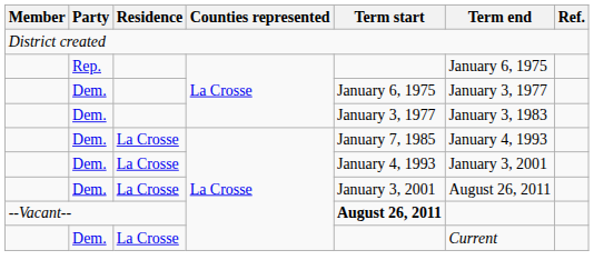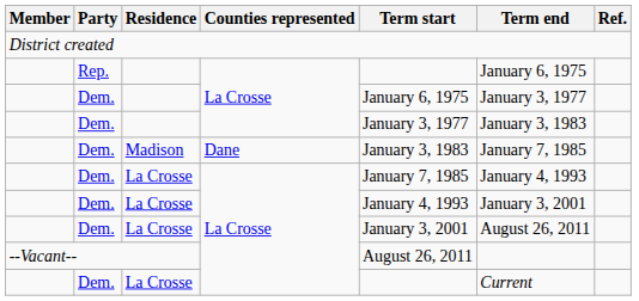 <table class="wikitable">
 <tr>
 <th>Member</th>
 <th>Party</th>
 <th>Residence</th>
 <th>Counties represented</th>
 <th>Term start</th>
 <th>Term end</th>
 <th>Ref.</th>
 </tr>
 <tr>
 <td colspan="7"><em>District created</em></td>
 </tr>
 <tr>
 <td></td>
 <td><a href='#'>Rep.</a></td>
 <td></td>
 <td rowspan="3"><a href='#'>La Crosse</a></td>
 <td></td>
 <td>January 6, 1975</td>
 <td></td>
 </tr>
 <tr>
 <td></td>
 <td><a href='#'>Dem.</a></td>
 <td></td>
 <td>January 6, 1975</td>
 <td>January 3, 1977</td>
 <td></td>
 </tr>
 <tr>
 <td></td>
 <td><a href='#'>Dem.</a></td>
 <td></td>
 <td>January 3, 1977</td>
 <td>January 3, 1983</td>
 <td></td>
 </tr>
 <tr>
 <td></td>
 <td><a href='#'>Dem.</a></td>
+<td><a href='#'>Madison</a></td>
+<td><a href='#'>Dane</a></td>
+<td>January 3, 1983</td>
+<td>January 7, 1985</td>
+<td></td>
+</tr>
+<tr>
+<td></td>
+<td><a href='#'>Dem.</a></td>
 <td><a href='#'>La Crosse</a></td>
 <td rowspan="5"><a href='#'>La Crosse</a></td>
 <td>January 7, 1985</td>
 <td>January 4, 1993</td>
 <td></td>
 </tr>
 <tr>
 <td></td>
 <td><a href='#'>Dem.</a></td>
 <td><a href='#'>La Crosse</a></td>
 <td>January 4, 1993</td>
 <td>January 3, 2001</td>
 <td></td>
 </tr>
 <tr>
 <td></td>
 <td><a href='#'>Dem.</a></td>
 <td><a href='#'>La Crosse</a></td>
 <td>January 3, 2001</td>
 <td>August 26, 2011</td>
 <td></td>
 </tr>
 <tr>
 <td colspan="3"><em>--Vacant--</em></td>
-<td><strong>August 26, 2011</strong></td>
+<td>August 26, 2011</td>
 <td></td>
 <td></td>
 </tr>
 <tr>
 <td></td>
 <td><a href='#'>Dem.</a></td>
 <td><a href='#'>La Crosse</a></td>
 <td></td>
 <td><em>Current</em></td>
 <td></td>
 </tr>
 </table>
